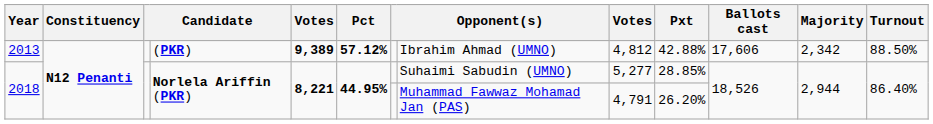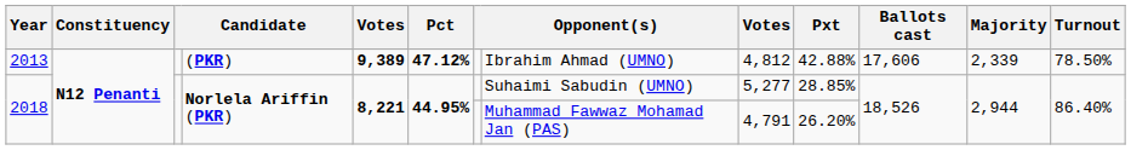 <table class="wikitable" style="margin:0.5em ; font-size:95%">
 <tr>
 <th>Year</th>
 <th>Constituency</th>
 <th colspan=2>Candidate</th>
 <th>Votes</th>
 <th>Pct</th>
 <th colspan=2>Opponent(s)</th>
 <th>Votes</th>
 <th>Pxt</th>
 <th>Ballots cast</th>
 <th>Majority</th>
 <th>Turnout</th>
 </tr>
 <tr>
 <td><a href='#'>2013</a></td>
 <td rowspan=3><strong>N12 <a href='#'>Penanti</a></strong></td>
 <td></td>
 <td> (<a href='#'><strong>PKR</strong></a>)</td>
 <td align="right"><strong>9,389</strong></td>
-<td><strong>57.12%</strong></td>
+<td><strong>47.12%</strong></td>
 <td></td>
 <td>Ibrahim Ahmad (<a href='#'>UMNO</a>)</td>
 <td align="right">4,812</td>
 <td>42.88%</td>
 <td>17,606</td>
-<td>2,342</td>
-<td>88.50%</td>
+<td>2,339</td>
+<td>78.50%</td>
 </tr>
 <tr>
 <td rowspan=2><a href='#'>2018</a></td>
 <td rowspan=2 ></td>
 <td rowspan=2><strong>Norlela Ariffin</strong> (<a href='#'><strong>PKR</strong></a>)</td>
 <td rowspan=2 align="right"><strong>8,221</strong></td>
 <td rowspan=2><strong>44.95%</strong></td>
 <td></td>
 <td>Suhaimi Sabudin (<a href='#'>UMNO</a>)</td>
 <td align="right">5,277</td>
 <td>28.85%</td>
 <td rowspan=2>18,526</td>
 <td rowspan=2>2,944</td>
 <td rowspan=2>86.40%</td>
 </tr>
 <tr>
 <td></td>
 <td><a href='#'>Muhammad Fawwaz Mohamad Jan</a> (<a href='#'>PAS</a>)</td>
 <td align="right">4,791</td>
 <td>26.20%</td>
 </tr>
 </table>
